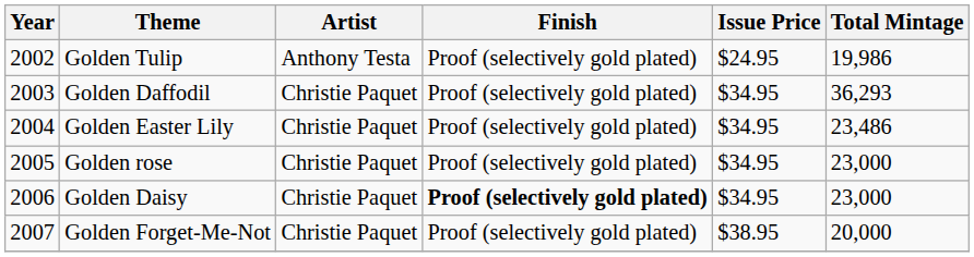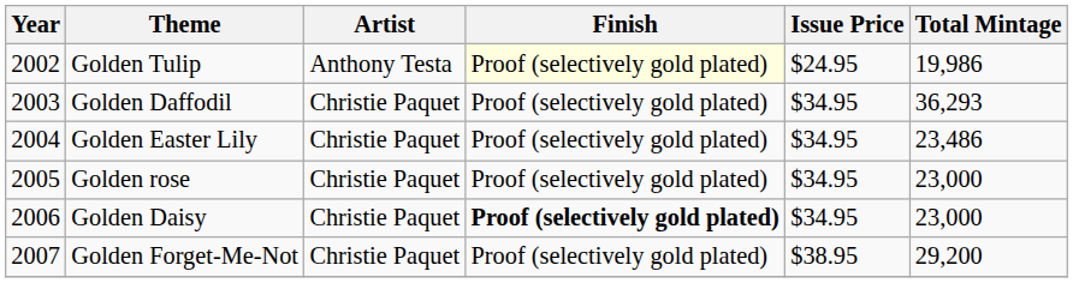 <table class="wikitable">
 <tr>
 <th>Year</th>
 <th>Theme</th>
 <th>Artist</th>
 <th>Finish</th>
 <th>Issue Price</th>
 <th>Total Mintage</th>
 </tr>
 <tr>
 <td>2002</td>
 <td>Golden Tulip</td>
 <td>Anthony Testa</td>
-<td>Proof (selectively gold plated)</td>
+<td style="background: lightyellow;">Proof (selectively gold plated)</td>
 <td>$24.95</td>
 <td>19,986</td>
 </tr>
 <tr>
 <td>2003</td>
 <td>Golden Daffodil</td>
 <td>Christie Paquet</td>
 <td>Proof (selectively gold plated)</td>
 <td>$34.95</td>
 <td>36,293</td>
 </tr>
 <tr>
 <td>2004</td>
 <td>Golden Easter Lily</td>
 <td>Christie Paquet</td>
 <td>Proof (selectively gold plated)</td>
 <td>$34.95</td>
 <td>23,486</td>
 </tr>
 <tr>
 <td>2005</td>
 <td>Golden rose</td>
 <td>Christie Paquet</td>
 <td>Proof (selectively gold plated)</td>
 <td>$34.95</td>
 <td>23,000</td>
 </tr>
 <tr>
 <td>2006</td>
 <td>Golden Daisy</td>
 <td>Christie Paquet</td>
 <td><strong>Proof (selectively gold plated)</strong></td>
 <td>$34.95</td>
 <td>23,000</td>
 </tr>
 <tr>
 <td>2007</td>
 <td>Golden Forget-Me-Not</td>
 <td>Christie Paquet</td>
 <td>Proof (selectively gold plated)</td>
 <td>$38.95</td>
-<td>20,000</td>
+<td>29,200</td>
 </tr>
 <tr>
 </tr>
 </table>
